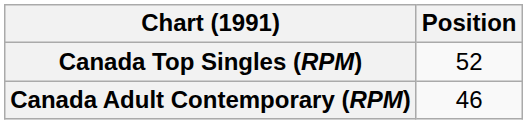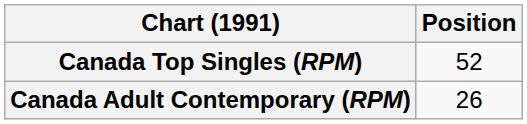 <table class="wikitable plainrowheaders" style="text-align:center">
 <tr>
 <th>Chart (1991)</th>
 <th>Position</th>
 </tr>
 <tr>
 <th scope="row">Canada Top Singles (<em>RPM</em>)</th>
 <td>52</td>
 </tr>
 <tr>
 <th scope="row">Canada Adult Contemporary (<em>RPM</em>)</th>
-<td>46</td>
+<td>26</td>
 </tr>
 </table>
